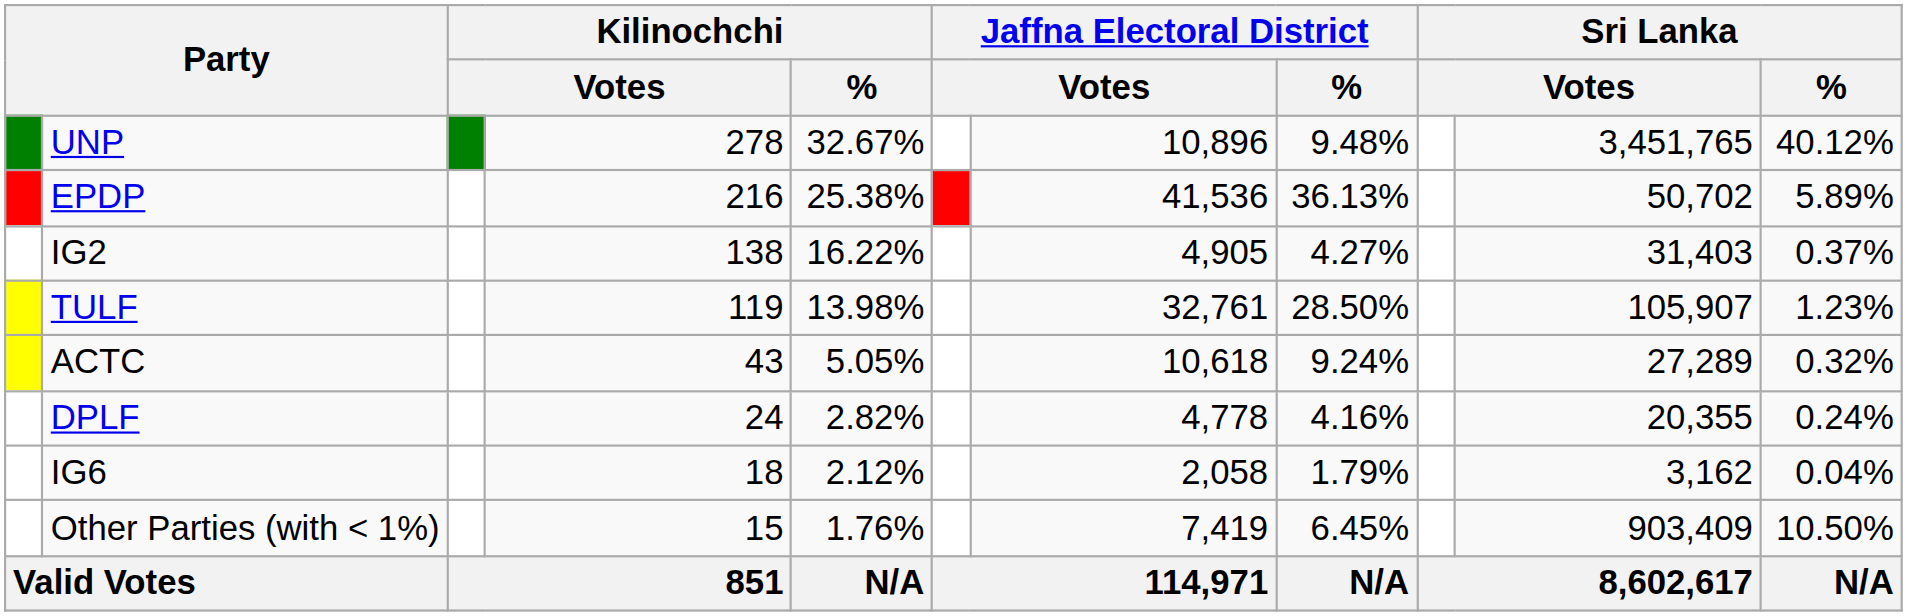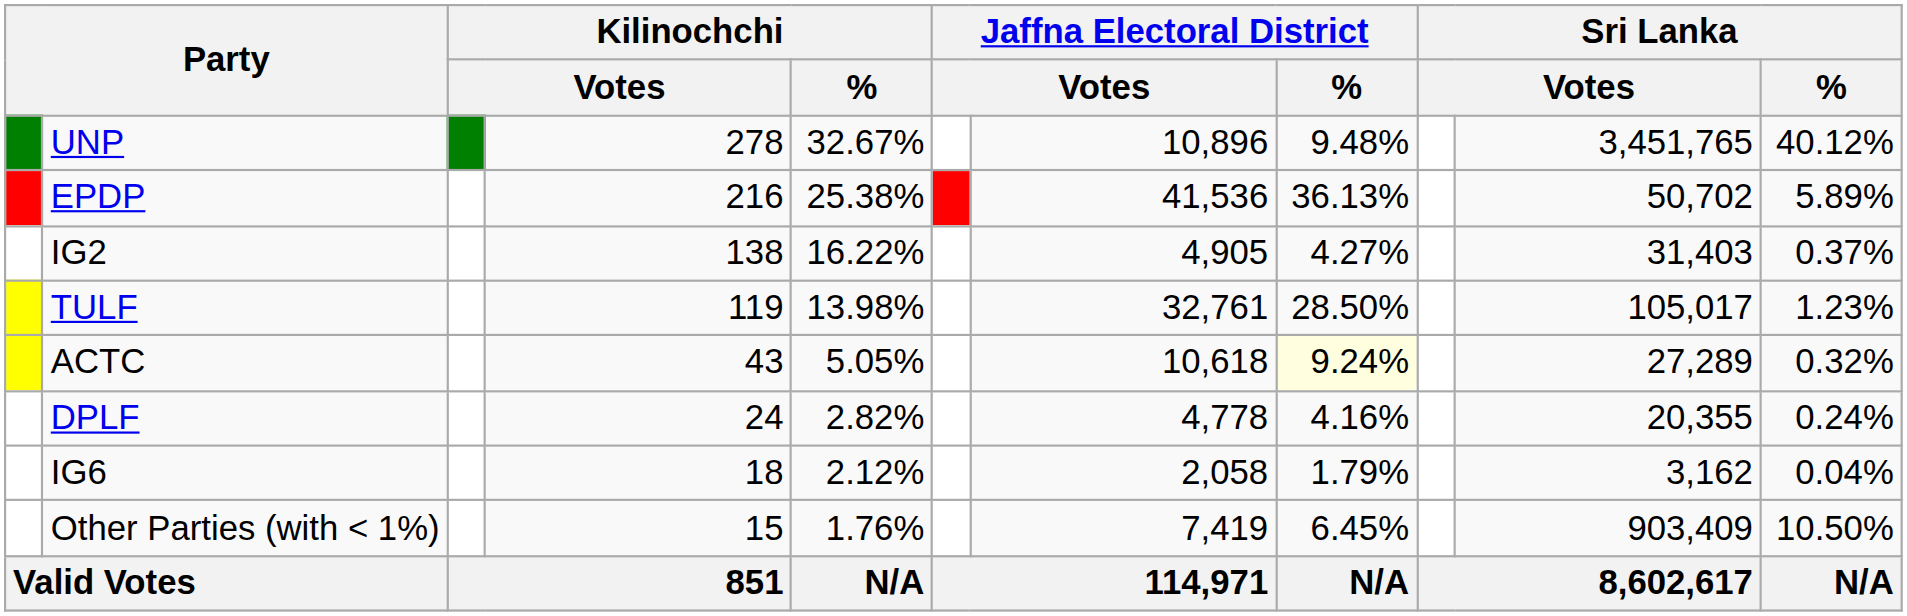 <table class="wikitable">
 <tr>
 <th colspan="2" width="144px"rowspan="2">Party</th>
 <th colspan="3" width="216px">Kilinochchi</th>
 <th colspan="3" width="216px"><a href='#'>Jaffna Electoral District</a></th>
 <th colspan="3" width="216px">Sri Lanka</th>
 </tr>
 <tr>
 <th colspan="2" width="144px">Votes</th>
 <th>%</th>
 <th colspan="2" width="144px">Votes</th>
 <th>%</th>
 <th colspan="2" width="144px">Votes</th>
 <th>%</th>
 </tr>
 <tr>
 <td style="background-color:green;" width="10px"></td>
 <td style="text-align:left;"><a href='#'>UNP</a></td>
 <td style="background-color:green;" width="10px"></td>
 <td style="text-align:right;">278</td>
 <td style="text-align:right;">32.67%</td>
 <td style="background-color:white;" width="10px"></td>
 <td style="text-align:right;">10,896</td>
 <td style="text-align:right;">9.48%</td>
 <td style="background-color:white;" width="10px"></td>
 <td style="text-align:right;">3,451,765</td>
 <td style="text-align:right;">40.12%</td>
 </tr>
 <tr>
 <td style="background-color:red;" width="10px"></td>
 <td style="text-align:left;"><a href='#'>EPDP</a></td>
 <td style="background-color:white;" width="10px"></td>
 <td style="text-align:right;">216</td>
 <td style="text-align:right;">25.38%</td>
 <td style="background-color:red;" width="10px"></td>
 <td style="text-align:right;">41,536</td>
 <td style="text-align:right;">36.13%</td>
 <td style="background-color:white;" width="10px"></td>
 <td style="text-align:right;">50,702</td>
 <td style="text-align:right;">5.89%</td>
 </tr>
 <tr>
 <td style="background-color:white;" width="10px"></td>
 <td style="text-align:left;">IG2</td>
 <td style="background-color:white;" width="10px"></td>
 <td style="text-align:right;">138</td>
 <td style="text-align:right;">16.22%</td>
 <td style="background-color:white;" width="10px"></td>
 <td style="text-align:right;">4,905</td>
 <td style="text-align:right;">4.27%</td>
 <td style="background-color:white;" width="10px"></td>
 <td style="text-align:right;">31,403</td>
 <td style="text-align:right;">0.37%</td>
 </tr>
 <tr>
 <td style="background-color:yellow;" width="10px"></td>
 <td style="text-align:left;"><a href='#'>TULF</a></td>
 <td style="background-color:white;" width="10px"></td>
 <td style="text-align:right;">119</td>
 <td style="text-align:right;">13.98%</td>
 <td style="background-color:white;" width="10px"></td>
 <td style="text-align:right;">32,761</td>
 <td style="text-align:right;">28.50%</td>
 <td style="background-color:white;" width="10px"></td>
-<td style="text-align:right;">105,907</td>
+<td style="text-align:right;">105,017</td>
 <td style="text-align:right;">1.23%</td>
 </tr>
 <tr>
 <td style="background-color:yellow;" width="10px"></td>
 <td style="text-align:left;">ACTC</td>
 <td style="background-color:white;" width="10px"></td>
 <td style="text-align:right;">43</td>
 <td style="text-align:right;">5.05%</td>
 <td style="background-color:white;" width="10px"></td>
 <td style="text-align:right;">10,618</td>
-<td style="text-align:right;">9.24%</td>
+<td style="background: lightyellow; text-align:right;">9.24%</td>
 <td style="background-color:white;" width="10px"></td>
 <td style="text-align:right;">27,289</td>
 <td style="text-align:right;">0.32%</td>
 </tr>
 <tr>
 <td style="background-color:white;" width="10px"></td>
 <td style="text-align:left;"><a href='#'>DPLF</a></td>
 <td style="background-color:white;" width="10px"></td>
 <td style="text-align:right;">24</td>
 <td style="text-align:right;">2.82%</td>
 <td style="background-color:white;" width="10px"></td>
 <td style="text-align:right;">4,778</td>
 <td style="text-align:right;">4.16%</td>
 <td style="background-color:white;" width="10px"></td>
 <td style="text-align:right;">20,355</td>
 <td style="text-align:right;">0.24%</td>
 </tr>
 <tr>
 <td style="background-color:white;" width="10px"></td>
 <td style="text-align:left;">IG6</td>
 <td style="background-color:white;" width="10px"></td>
 <td style="text-align:right;">18</td>
 <td style="text-align:right;">2.12%</td>
 <td style="background-color:white;" width="10px"></td>
 <td style="text-align:right;">2,058</td>
 <td style="text-align:right;">1.79%</td>
 <td style="background-color:white;" width="10px"></td>
 <td style="text-align:right;">3,162</td>
 <td style="text-align:right;">0.04%</td>
 </tr>
 <tr>
 <td style="background-color:white;" width="10px"></td>
 <td style="text-align:left;">Other Parties (with < 1%)</td>
 <td style="background-color:white;" width="10px"></td>
 <td style="text-align:right;">15</td>
 <td style="text-align:right;">1.76%</td>
 <td style="background-color:white;" width="10px"></td>
 <td style="text-align:right;">7,419</td>
 <td style="text-align:right;">6.45%</td>
 <td style="background-color:white;" width="10px"></td>
 <td style="text-align:right;">903,409</td>
 <td style="text-align:right;">10.50%</td>
 </tr>
 <tr>
 <th colspan="2" width="144px"style="text-align:left;">Valid Votes</th>
 <th style="text-align:right;"colspan="2" width="144px">851</th>
 <th style="text-align:right;">N/A</th>
 <th style="text-align:right;"colspan="2" width="144px">114,971</th>
 <th style="text-align:right;">N/A</th>
 <th style="text-align:right;"colspan="2" width="144px">8,602,617</th>
 <th style="text-align:right;">N/A</th>
 </tr>
 </table>
